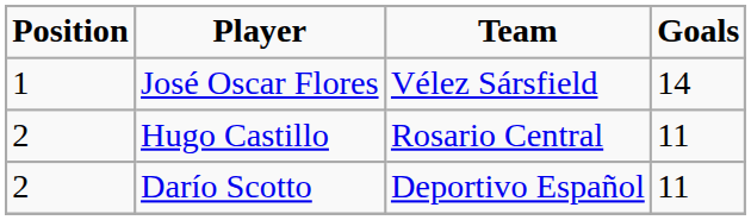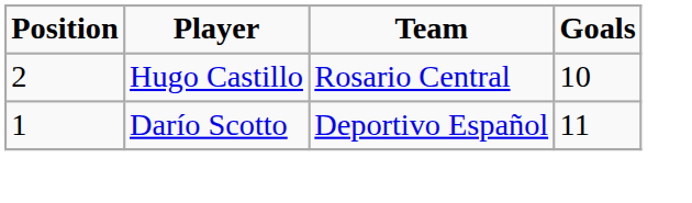 <table border="2" cellpadding="2" cellspacing="0" style="margin: 0; background: #f9f9f9; border: 1px #aaa solid; border-collapse: collapse; font-size: 85%;">
 <tr>
 <th>Position</th>
 <th>Player</th>
 <th>Team</th>
 <th>Goals</th>
 </tr>
 <tr>
-<td>1</td>
-<td><a href='#'>José Oscar Flores</a></td>
-<td><a href='#'>Vélez Sársfield</a></td>
-<td>14</td>
-</tr>
-<tr>
 <td>2</td>
 <td><a href='#'>Hugo Castillo</a></td>
 <td><a href='#'>Rosario Central</a></td>
-<td>11</td>
+<td>10</td>
 </tr>
 <tr>
-<td>2</td>
+<td>1</td>
 <td><a href='#'>Darío Scotto</a></td>
 <td><a href='#'>Deportivo Español</a></td>
 <td>11</td>
 </tr>
 <tr>
 </tr>
 </table>
